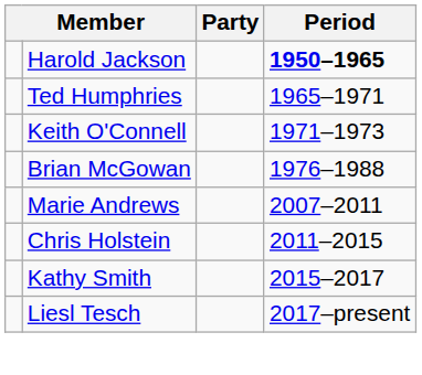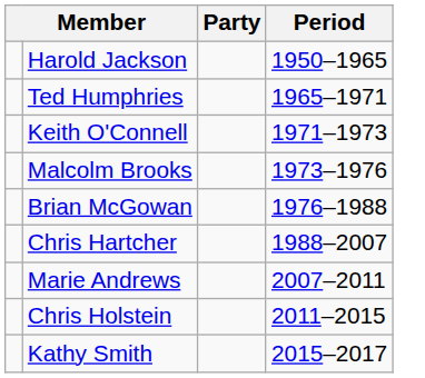 <table class="wikitable">
 <tr>
 <th colspan="2">Member</th>
 <th>Party</th>
 <th>Period</th>
 </tr>
 <tr>
 <td> </td>
 <td><a href='#'>Harold Jackson</a></td>
 <td></td>
-<td><strong><a href='#'>1950</a>–1965</strong></td>
+<td><a href='#'>1950</a>–1965</td>
 </tr>
 <tr>
 <td> </td>
 <td><a href='#'>Ted Humphries</a></td>
 <td></td>
 <td><a href='#'>1965</a>–1971</td>
 </tr>
 <tr>
 <td> </td>
 <td><a href='#'>Keith O'Connell</a></td>
 <td></td>
 <td><a href='#'>1971</a>–1973</td>
 </tr>
 <tr>
 <td> </td>
+<td><a href='#'>Malcolm Brooks</a></td>
+<td></td>
+<td><a href='#'>1973</a>–1976</td>
+</tr>
+<tr>
+<td> </td>
 <td><a href='#'>Brian McGowan</a></td>
 <td></td>
 <td><a href='#'>1976</a>–1988</td>
+</tr>
+<tr>
+<td> </td>
+<td><a href='#'>Chris Hartcher</a></td>
+<td></td>
+<td><a href='#'>1988</a>–2007</td>
 </tr>
 <tr>
 <td> </td>
 <td><a href='#'>Marie Andrews</a></td>
 <td></td>
 <td><a href='#'>2007</a>–2011</td>
 </tr>
 <tr>
 <td> </td>
 <td><a href='#'>Chris Holstein</a></td>
 <td></td>
 <td><a href='#'>2011</a>–2015</td>
 </tr>
 <tr>
 <td> </td>
 <td><a href='#'>Kathy Smith</a></td>
 <td></td>
 <td><a href='#'>2015</a>–2017</td>
 </tr>
-<tr>
-<td> </td>
-<td><a href='#'>Liesl Tesch</a></td>
-<td></td>
-<td><a href='#'>2017</a>–present</td>
-</tr>
 </table>
